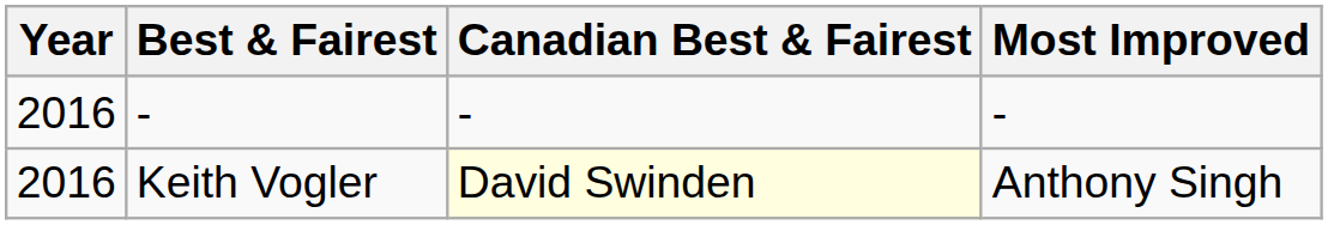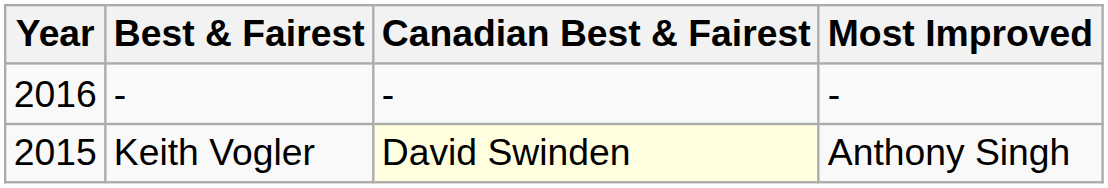 <table class="wikitable">
 <tr>
 <th>Year</th>
 <th>Best & Fairest</th>
 <th>Canadian Best & Fairest</th>
 <th>Most Improved</th>
 </tr>
 <tr>
 <td>2016</td>
 <td>-</td>
 <td>-</td>
 <td>-</td>
 </tr>
 <tr>
-<td>2016</td>
+<td>2015</td>
 <td>Keith Vogler</td>
 <td style="background: lightyellow;">David Swinden</td>
 <td>Anthony Singh</td>
 </tr>
 </table>
